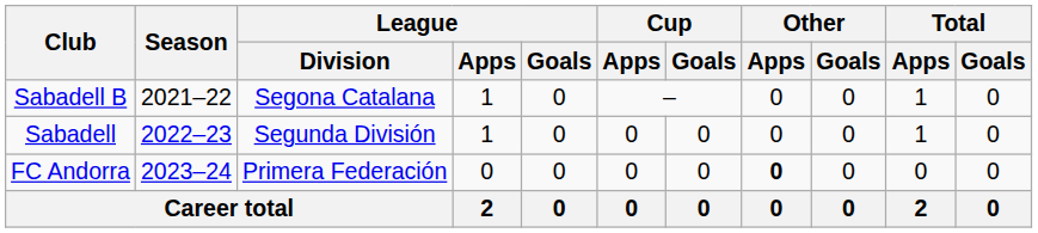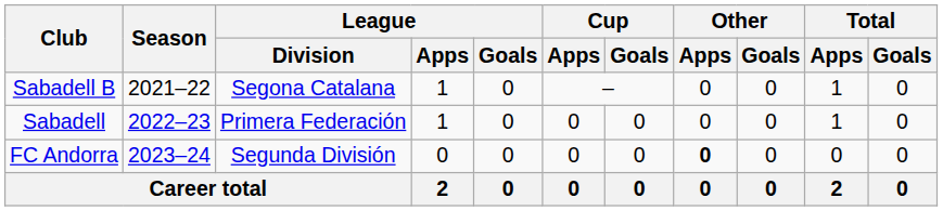 <table class="wikitable" style="text-align: center">
 <tr>
 <th rowspan="2">Club</th>
 <th rowspan="2">Season</th>
 <th colspan="3">League</th>
 <th colspan="2">Cup</th>
 <th colspan="2">Other</th>
 <th colspan="2">Total</th>
 </tr>
 <tr>
 <th>Division</th>
 <th>Apps</th>
 <th>Goals</th>
 <th>Apps</th>
 <th>Goals</th>
 <th>Apps</th>
 <th>Goals</th>
 <th>Apps</th>
 <th>Goals</th>
 </tr>
 <tr>
 <td><a href='#'>Sabadell B</a></td>
 <td>2021–22</td>
 <td><a href='#'>Segona Catalana</a></td>
 <td>1</td>
 <td>0</td>
 <td colspan="2">–</td>
 <td>0</td>
 <td>0</td>
 <td>1</td>
 <td>0</td>
 </tr>
 <tr>
 <td><a href='#'>Sabadell</a></td>
 <td><a href='#'>2022–23</a></td>
-<td><a href='#'>Segunda División</a></td>
+<td><a href='#'>Primera Federación</a></td>
 <td>1</td>
 <td>0</td>
 <td>0</td>
 <td>0</td>
 <td>0</td>
 <td>0</td>
 <td>1</td>
 <td>0</td>
 </tr>
 <tr>
 <td><a href='#'>FC Andorra</a></td>
 <td><a href='#'>2023–24</a></td>
-<td><a href='#'>Primera Federación</a></td>
+<td><a href='#'>Segunda División</a></td>
 <td>0</td>
 <td>0</td>
 <td>0</td>
 <td>0</td>
 <td><strong>0</strong></td>
 <td>0</td>
 <td>0</td>
 <td>0</td>
 </tr>
 <tr>
 <th colspan=3>Career total</th>
 <th>2</th>
 <th>0</th>
 <th>0</th>
 <th>0</th>
 <th>0</th>
 <th>0</th>
 <th>2</th>
 <th>0</th>
 </tr>
 </table>
